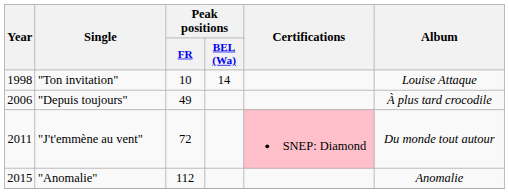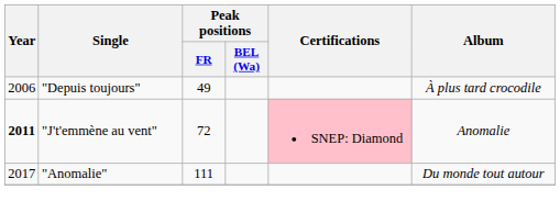 <table class="wikitable">
 <tr>
 <th align="center" rowspan="2" width="10">Year</th>
 <th align="center" rowspan="2" width="160">Single</th>
 <th align="center" colspan="2" width="30">Peak positions</th>
 <th align="center" rowspan="2" width="160">Certifications</th>
 <th align="center" rowspan="2" width="160">Album</th>
 </tr>
 <tr>
 <th scope="col" style="width:3em;font-size:90%;"><a href='#'>FR</a><br></th>
 <th scope="col" style="width:3em;font-size:90%;"><a href='#'>BEL <br>(Wa)</a><br></th>
 </tr>
 <tr>
-<td align="center" rowspan="1">1998</td>
-<td>"Ton invitation"</td>
-<td align="center">10</td>
-<td align="center">14</td>
-<td align="center"></td>
-<td align="center"><em>Louise Attaque</em></td>
-</tr>
-<tr>
 <td align="center" rowspan="1">2006</td>
 <td>"Depuis toujours"</td>
 <td align="center">49</td>
 <td align="center"></td>
 <td align="center"></td>
 <td align="center"><em>À plus tard crocodile</em></td>
 </tr>
 <tr>
-<td align="center">2011</td>
+<td align="center"><strong>2011</strong></td>
 <td>"J't'emmène au vent"</td>
 <td align="center">72</td>
 <td align="center"></td>
 <td align="center" style="background: pink;"><br><ul><li>SNEP: Diamond</li></ul></td>
-<td align="center"><em>Du monde tout autour</em></td>
+<td align="center"><em>Anomalie</em></td>
 </tr>
 <tr>
-<td align="center">2015</td>
+<td align="center">2017</td>
 <td>"Anomalie"</td>
-<td align="center">112</td>
+<td align="center">111</td>
 <td align="center"></td>
 <td align="center"></td>
-<td align="center"><em>Anomalie</em></td>
+<td align="center"><em>Du monde tout autour</em></td>
 </tr>
 <tr>
 </tr>
 </table>
